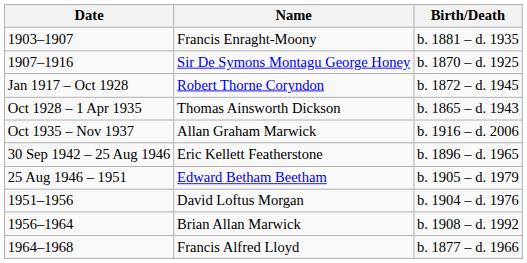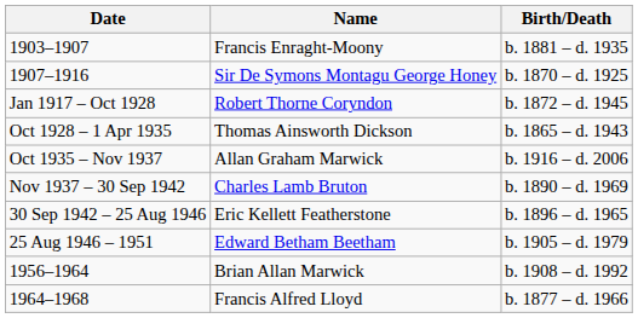 <table class="wikitable">
 <tr>
 <th>Date</th>
 <th>Name</th>
 <th>Birth/Death</th>
 </tr>
 <tr>
 <td>1903–1907</td>
 <td>Francis Enraght-Moony</td>
 <td>b. 1881 – d. 1935</td>
 </tr>
 <tr>
 <td>1907–1916</td>
 <td><a href='#'>Sir De Symons Montagu George Honey</a></td>
 <td>b. 1870 – d. 1925</td>
 </tr>
 <tr>
 <td>Jan 1917 – Oct 1928</td>
 <td><a href='#'>Robert Thorne Coryndon</a></td>
 <td>b. 1872 – d. 1945</td>
 </tr>
 <tr>
 <td>Oct 1928 – 1 Apr 1935</td>
 <td>Thomas Ainsworth Dickson</td>
 <td>b. 1865 – d. 1943</td>
 </tr>
 <tr>
 <td>Oct 1935 – Nov 1937</td>
 <td>Allan Graham Marwick</td>
 <td>b. 1916 – d. 2006</td>
 </tr>
 <tr>
+<td>Nov 1937 – 30 Sep 1942</td>
+<td><a href='#'>Charles Lamb Bruton</a></td>
+<td>b. 1890 – d. 1969</td>
+</tr>
+<tr>
 <td>30 Sep 1942 – 25 Aug 1946</td>
 <td>Eric Kellett Featherstone</td>
 <td>b. 1896 – d. 1965</td>
 </tr>
 <tr>
 <td>25 Aug 1946 – 1951</td>
 <td><a href='#'>Edward Betham Beetham</a></td>
 <td>b. 1905 – d. 1979</td>
-</tr>
-<tr>
-<td>1951–1956</td>
-<td>David Loftus Morgan</td>
-<td>b. 1904 – d. 1976</td>
 </tr>
 <tr>
 <td>1956–1964</td>
 <td>Brian Allan Marwick</td>
 <td>b. 1908 – d. 1992</td>
 </tr>
 <tr>
 <td>1964–1968</td>
 <td>Francis Alfred Lloyd</td>
 <td>b. 1877 – d. 1966</td>
 </tr>
 </table>
